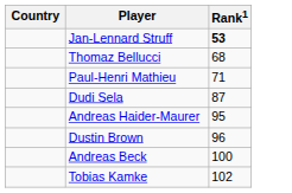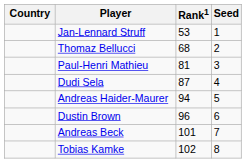 <table class="sortable wikitable">
 <tr>
 <th width="70">Country</th>
 <th width="175">Player</th>
 <th>Rank<sup>1</sup></th>
+<th>Seed</th>
 </tr>
 <tr>
 <td></td>
 <td><a href='#'>Jan-Lennard Struff</a></td>
-<td><strong>53</strong></td>
+<td>53</td>
+<td>1</td>
 </tr>
 <tr>
 <td></td>
 <td><a href='#'>Thomaz Bellucci</a></td>
 <td>68</td>
+<td>2</td>
 </tr>
 <tr>
 <td></td>
 <td><a href='#'>Paul-Henri Mathieu</a></td>
-<td>71</td>
+<td>81</td>
+<td>3</td>
 </tr>
 <tr>
 <td></td>
 <td><a href='#'>Dudi Sela</a></td>
 <td>87</td>
+<td>4</td>
 </tr>
 <tr>
 <td></td>
 <td><a href='#'>Andreas Haider-Maurer</a></td>
-<td>95</td>
+<td>94</td>
+<td>5</td>
 </tr>
 <tr>
 <td></td>
 <td><a href='#'>Dustin Brown</a></td>
 <td>96</td>
+<td>6</td>
 </tr>
 <tr>
 <td></td>
 <td><a href='#'>Andreas Beck</a></td>
-<td>100</td>
+<td>101</td>
+<td>7</td>
 </tr>
 <tr>
 <td></td>
 <td><a href='#'>Tobias Kamke</a></td>
 <td>102</td>
+<td>8</td>
 </tr>
 </table>
